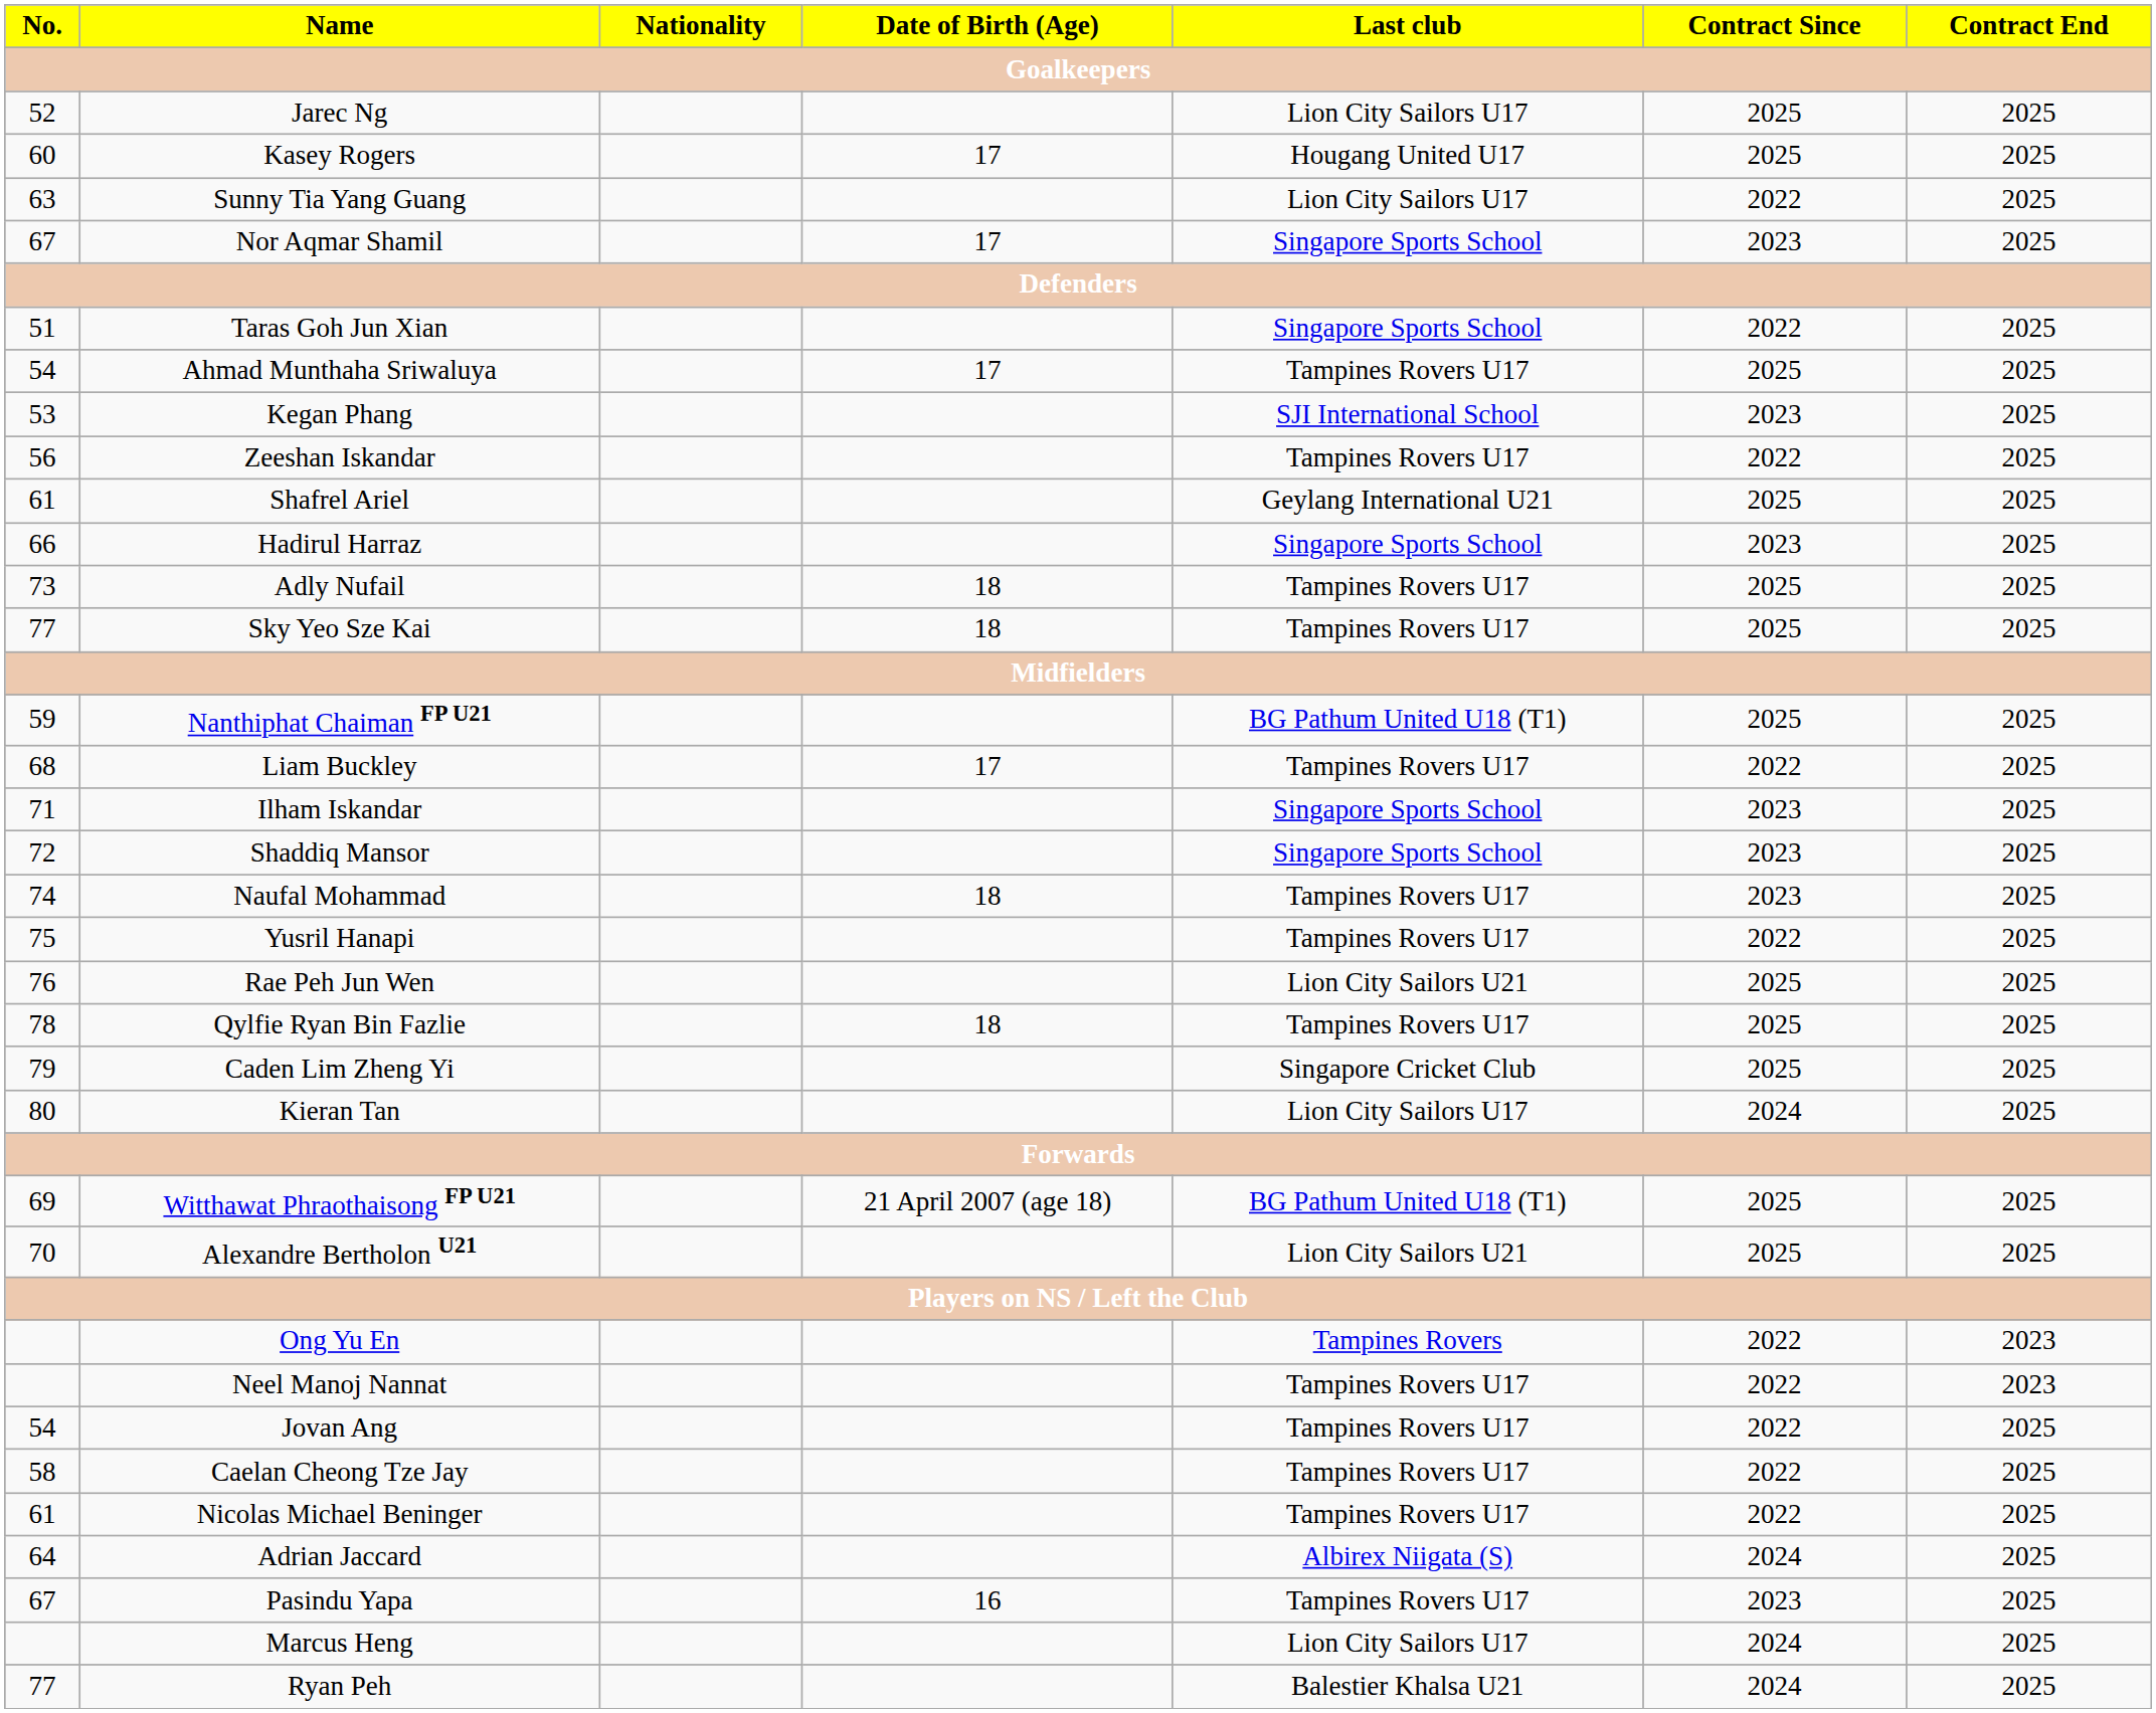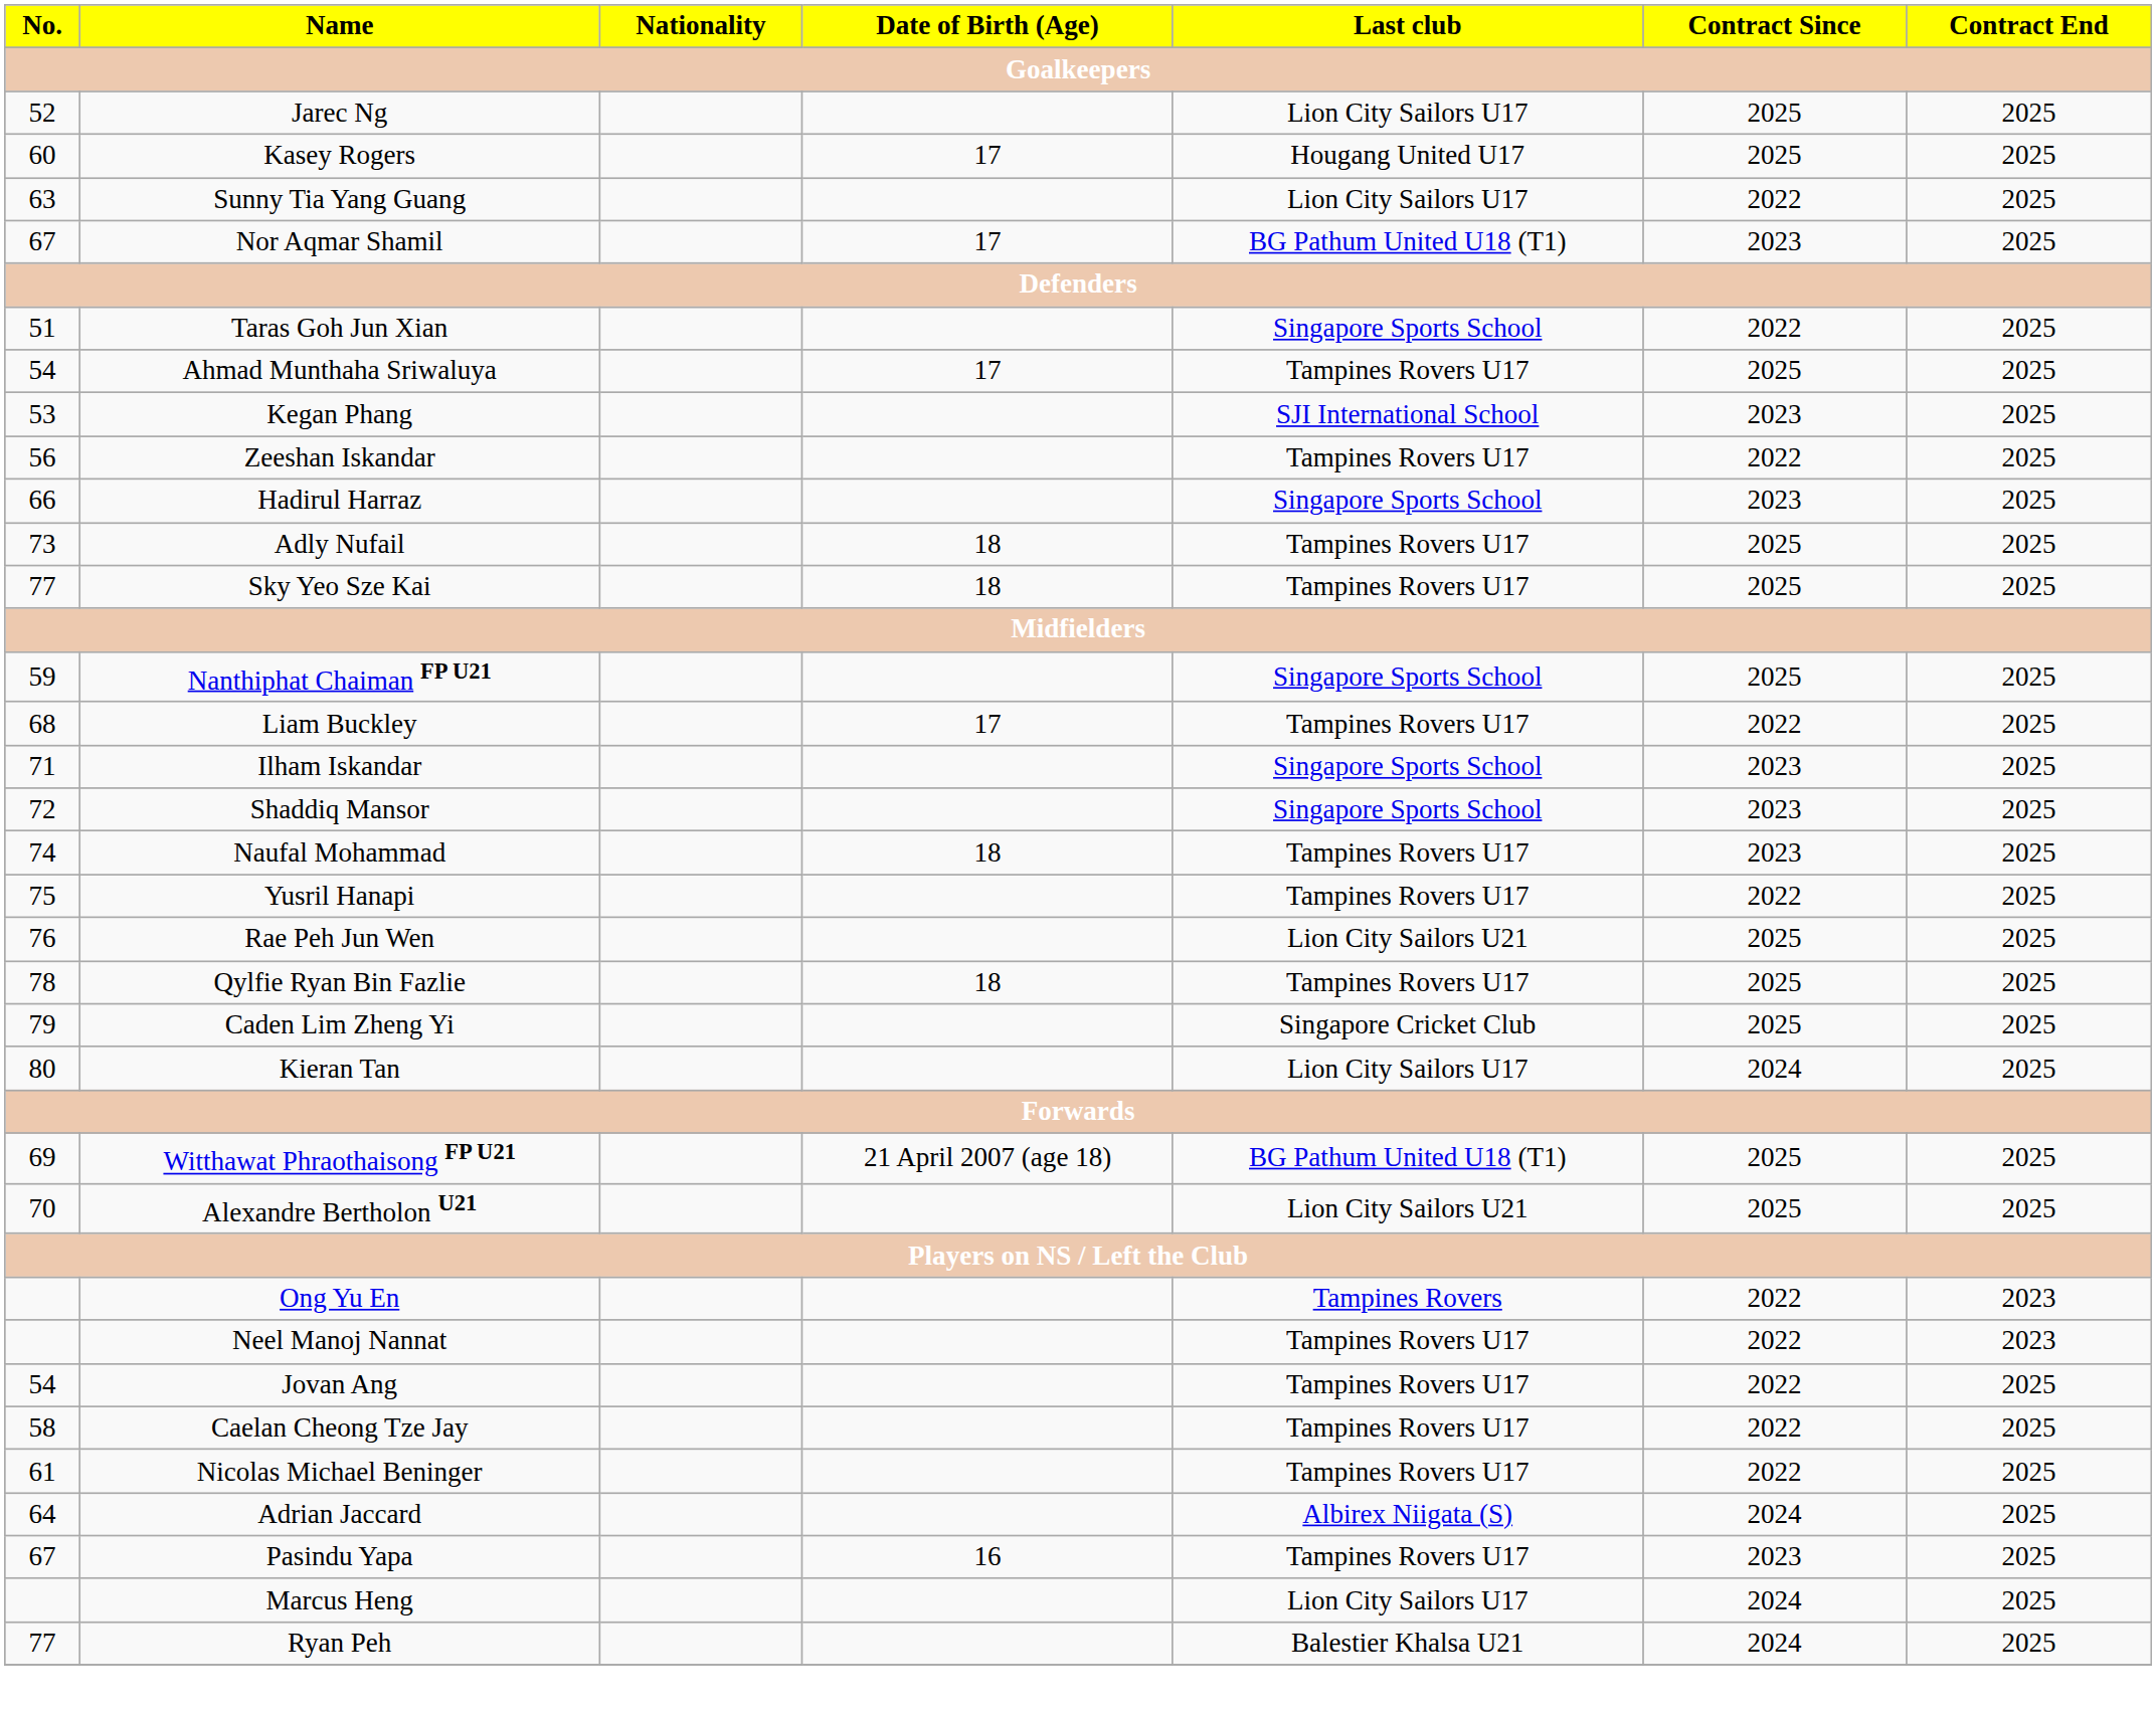 <table class="wikitable" style="text-align:center; font-size:100%; width:100%;">
 <tr>
 <th style="background:#FFFF00; color:black; text-align:center;">No.</th>
 <th style="background:#FFFF00; color:black; text-align:center;">Name</th>
 <th style="background:#FFFF00; color:black; text-align:center;">Nationality</th>
 <th style="background:#FFFF00; color:black; text-align:center;">Date of Birth (Age)</th>
 <th style="background:#FFFF00; color:black; text-align:center;">Last club</th>
 <th style="background:#FFFF00; color:black; text-align:center;">Contract Since</th>
 <th style="background:#FFFF00; color:black; text-align:center;">Contract End</th>
 </tr>
 <tr>
 <th colspan="7" style="background:#EDC9AF; color:white; text-align:center;">Goalkeepers</th>
 </tr>
 <tr>
 <td>52</td>
 <td>Jarec Ng</td>
 <td></td>
 <td></td>
 <td> Lion City Sailors U17</td>
 <td>2025</td>
 <td>2025</td>
 </tr>
 <tr>
 <td>60</td>
 <td>Kasey Rogers</td>
 <td></td>
 <td>17</td>
 <td> Hougang United U17</td>
 <td>2025</td>
 <td>2025</td>
 </tr>
 <tr>
 <td>63</td>
 <td>Sunny Tia Yang Guang</td>
 <td></td>
 <td></td>
 <td> Lion City Sailors U17</td>
 <td>2022</td>
 <td>2025</td>
 </tr>
 <tr>
 <td>67</td>
 <td>Nor Aqmar Shamil</td>
 <td></td>
 <td>17</td>
-<td> <a href='#'>Singapore Sports School</a></td>
+<td> <a href='#'>BG Pathum United U18</a> (T1)</td>
 <td>2023</td>
 <td>2025</td>
 </tr>
 <tr>
 <th colspan="7" style="background:#EDC9AF; color:white; text-align:center;">Defenders</th>
 </tr>
 <tr>
 <td>51</td>
 <td>Taras Goh Jun Xian</td>
 <td></td>
 <td></td>
 <td> <a href='#'>Singapore Sports School</a></td>
 <td>2022</td>
 <td>2025</td>
 </tr>
 <tr>
 <td>54</td>
 <td>Ahmad Munthaha Sriwaluya</td>
 <td></td>
 <td>17</td>
 <td> Tampines Rovers U17</td>
 <td>2025</td>
 <td>2025</td>
 </tr>
 <tr>
 <td>53</td>
 <td>Kegan Phang</td>
 <td></td>
 <td></td>
 <td> <a href='#'>SJI International School</a></td>
 <td>2023</td>
 <td>2025</td>
 </tr>
 <tr>
 <td>56</td>
 <td>Zeeshan Iskandar</td>
 <td></td>
 <td></td>
 <td> Tampines Rovers U17</td>
 <td>2022</td>
 <td>2025</td>
 </tr>
 <tr>
-<td>61</td>
-<td>Shafrel Ariel</td>
-<td></td>
-<td></td>
-<td> Geylang International U21</td>
-<td>2025</td>
-<td>2025</td>
-</tr>
-<tr>
 <td>66</td>
 <td>Hadirul Harraz</td>
 <td></td>
 <td></td>
 <td> <a href='#'>Singapore Sports School</a></td>
 <td>2023</td>
 <td>2025</td>
 </tr>
 <tr>
 <td>73</td>
 <td>Adly Nufail</td>
 <td></td>
 <td>18</td>
 <td> Tampines Rovers U17</td>
 <td>2025</td>
 <td>2025</td>
 </tr>
 <tr>
 <td>77</td>
 <td>Sky Yeo Sze Kai</td>
 <td></td>
 <td>18</td>
 <td> Tampines Rovers U17</td>
 <td>2025</td>
 <td>2025</td>
 </tr>
 <tr>
 <th colspan="7" style="background:#EDC9AF; color:white; text-align:center;">Midfielders</th>
 </tr>
 <tr>
 <td>59</td>
 <td><a href='#'>Nanthiphat Chaiman</a> <sup><strong>FP U21</strong></sup></td>
 <td></td>
 <td></td>
-<td> <a href='#'>BG Pathum United U18</a> (T1)</td>
+<td> <a href='#'>Singapore Sports School</a></td>
 <td>2025</td>
 <td>2025</td>
 </tr>
 <tr>
 <td>68</td>
 <td>Liam Buckley</td>
 <td></td>
 <td>17</td>
 <td> Tampines Rovers U17</td>
 <td>2022</td>
 <td>2025</td>
 </tr>
 <tr>
 <td>71</td>
 <td>Ilham Iskandar</td>
 <td></td>
 <td></td>
 <td> <a href='#'>Singapore Sports School</a></td>
 <td>2023</td>
 <td>2025</td>
 </tr>
 <tr>
 <td>72</td>
 <td>Shaddiq Mansor</td>
 <td></td>
 <td></td>
 <td> <a href='#'>Singapore Sports School</a></td>
 <td>2023</td>
 <td>2025</td>
 </tr>
 <tr>
 <td>74</td>
 <td>Naufal Mohammad</td>
 <td></td>
 <td>18</td>
 <td> Tampines Rovers U17</td>
 <td>2023</td>
 <td>2025</td>
 </tr>
 <tr>
 <td>75</td>
 <td>Yusril Hanapi</td>
 <td></td>
 <td></td>
 <td> Tampines Rovers U17</td>
 <td>2022</td>
 <td>2025</td>
 </tr>
 <tr>
 <td>76</td>
 <td>Rae Peh Jun Wen</td>
 <td></td>
 <td></td>
 <td> Lion City Sailors U21</td>
 <td>2025</td>
 <td>2025</td>
 </tr>
 <tr>
 <td>78</td>
 <td>Qylfie Ryan Bin Fazlie</td>
 <td></td>
 <td>18</td>
 <td> Tampines Rovers U17</td>
 <td>2025</td>
 <td>2025</td>
 </tr>
 <tr>
 <td>79</td>
 <td>Caden Lim Zheng Yi</td>
 <td></td>
 <td></td>
 <td> Singapore Cricket Club</td>
 <td>2025</td>
 <td>2025</td>
 </tr>
 <tr>
 <td>80</td>
 <td>Kieran Tan</td>
 <td></td>
 <td></td>
 <td> Lion City Sailors U17</td>
 <td>2024</td>
 <td>2025</td>
 </tr>
 <tr>
 <th colspan="7" style="background:#EDC9AF; color:white; text-align:center;">Forwards</th>
 </tr>
 <tr>
 <td>69</td>
 <td><a href='#'>Witthawat Phraothaisong</a> <sup><strong>FP U21</strong></sup></td>
 <td></td>
 <td>21 April 2007 (age 18)</td>
 <td> <a href='#'>BG Pathum United U18</a> (T1)</td>
 <td>2025</td>
 <td>2025</td>
 </tr>
 <tr>
 <td>70</td>
 <td>Alexandre Bertholon  <sup><strong>U21</strong></sup></td>
 <td></td>
 <td></td>
 <td> Lion City Sailors U21</td>
 <td>2025</td>
 <td>2025</td>
 </tr>
 <tr>
 <th colspan="7" style="background:#EDC9AF; color:white; text-align:center;">Players on NS / Left the Club</th>
 </tr>
 <tr>
 <td></td>
 <td><a href='#'>Ong Yu En</a></td>
 <td></td>
 <td></td>
 <td> <a href='#'>Tampines Rovers</a></td>
 <td>2022</td>
 <td>2023</td>
 </tr>
 <tr>
 <td></td>
 <td>Neel Manoj Nannat</td>
 <td></td>
 <td></td>
 <td> Tampines Rovers U17</td>
 <td>2022</td>
 <td>2023</td>
 </tr>
 <tr>
 <td>54</td>
 <td>Jovan Ang</td>
 <td></td>
 <td></td>
 <td> Tampines Rovers U17</td>
 <td>2022</td>
 <td>2025</td>
 </tr>
 <tr>
 <td>58</td>
 <td>Caelan Cheong Tze Jay</td>
 <td></td>
 <td></td>
 <td> Tampines Rovers U17</td>
 <td>2022</td>
 <td>2025</td>
 </tr>
 <tr>
 <td>61</td>
 <td>Nicolas Michael Beninger</td>
 <td></td>
 <td></td>
 <td> Tampines Rovers U17</td>
 <td>2022</td>
 <td>2025</td>
 </tr>
 <tr>
 <td>64</td>
 <td>Adrian Jaccard</td>
 <td></td>
 <td></td>
 <td> <a href='#'>Albirex Niigata (S)</a></td>
 <td>2024</td>
 <td>2025</td>
 </tr>
 <tr>
 <td>67</td>
 <td>Pasindu Yapa</td>
 <td></td>
 <td>16</td>
 <td> Tampines Rovers U17</td>
 <td>2023</td>
 <td>2025</td>
 </tr>
 <tr>
 <td></td>
 <td>Marcus Heng</td>
 <td></td>
 <td></td>
 <td> Lion City Sailors U17</td>
 <td>2024</td>
 <td>2025</td>
 </tr>
 <tr>
 <td>77</td>
 <td>Ryan Peh</td>
 <td></td>
 <td></td>
 <td> Balestier Khalsa U21</td>
 <td>2024</td>
 <td>2025</td>
 </tr>
 <tr>
 </tr>
 </table>
